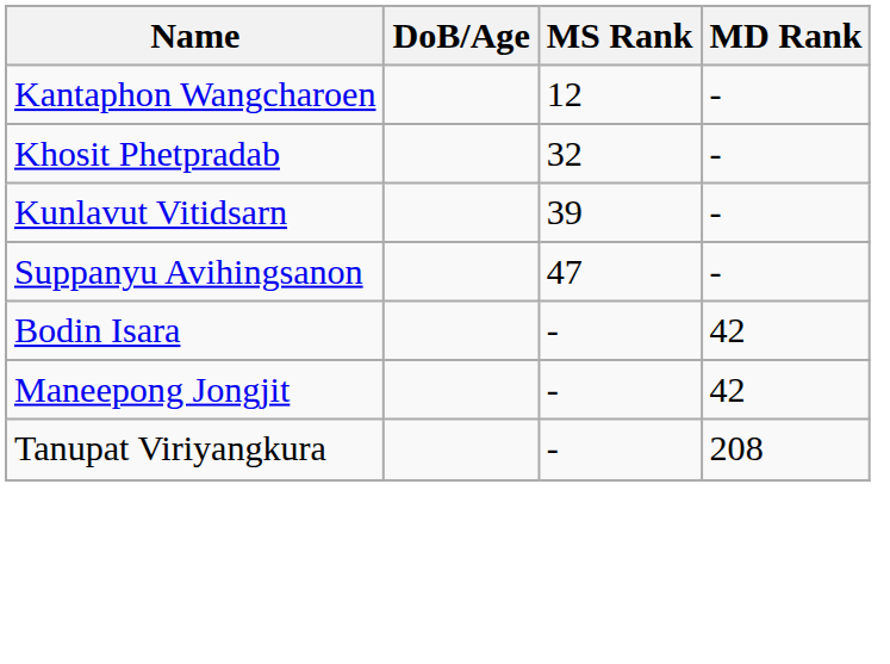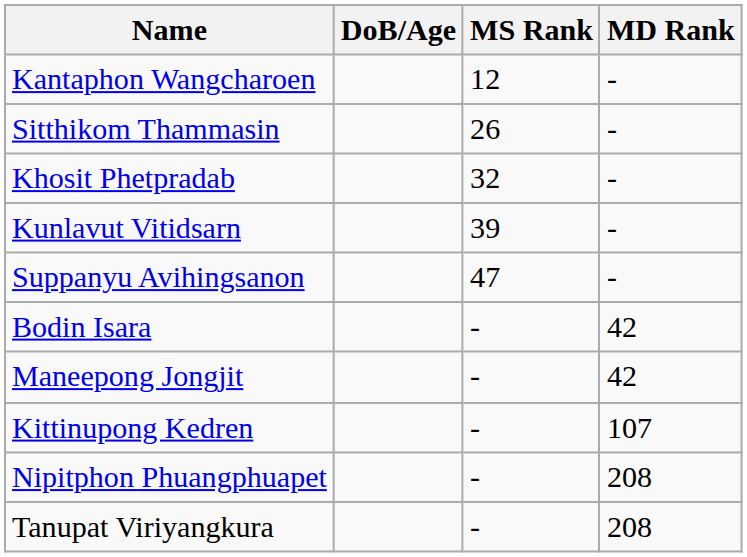 <table class="wikitable" style="text-align: left; font-size:95%;">
 <tr>
 <th>Name</th>
 <th>DoB/Age</th>
 <th>MS Rank</th>
 <th>MD Rank</th>
 </tr>
 <tr>
 <td><a href='#'>Kantaphon Wangcharoen</a></td>
 <td></td>
 <td>12</td>
+<td>-</td>
+</tr>
+<tr>
+<td><a href='#'>Sitthikom Thammasin</a></td>
+<td></td>
+<td>26</td>
 <td>-</td>
 </tr>
 <tr>
 <td><a href='#'>Khosit Phetpradab</a></td>
 <td></td>
 <td>32</td>
 <td>-</td>
 </tr>
 <tr>
 <td><a href='#'>Kunlavut Vitidsarn</a></td>
 <td></td>
 <td>39</td>
 <td>-</td>
 </tr>
 <tr>
 <td><a href='#'>Suppanyu Avihingsanon</a></td>
 <td></td>
 <td>47</td>
 <td>-</td>
 </tr>
 <tr>
 <td><a href='#'>Bodin Isara</a></td>
 <td></td>
 <td>-</td>
 <td>42</td>
 </tr>
 <tr>
 <td><a href='#'>Maneepong Jongjit</a></td>
 <td></td>
 <td>-</td>
 <td>42</td>
 </tr>
 <tr>
+<td><a href='#'>Kittinupong Kedren</a></td>
+<td></td>
+<td>-</td>
+<td>107</td>
+</tr>
+<tr>
+<td><a href='#'>Nipitphon Phuangphuapet</a></td>
+<td></td>
+<td>-</td>
+<td>208</td>
+</tr>
+<tr>
 <td>Tanupat Viriyangkura</td>
 <td></td>
 <td>-</td>
 <td>208</td>
 </tr>
 </table>
